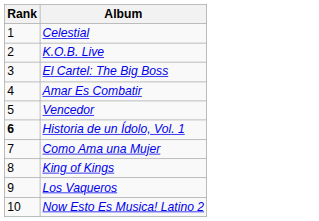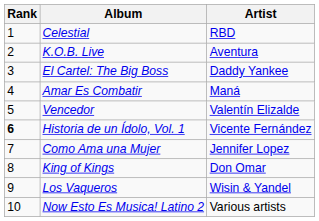 <table class="wikitable sortable">
 <tr>
 <th>Rank</th>
 <th>Album</th>
+<th>Artist</th>
 </tr>
 <tr>
 <td>1</td>
 <td><em><a href='#'>Celestial</a></em></td>
+<td><a href='#'>RBD</a></td>
 </tr>
 <tr>
 <td>2</td>
 <td><em><a href='#'>K.O.B. Live</a></em></td>
+<td><a href='#'>Aventura</a></td>
 </tr>
 <tr>
 <td>3</td>
 <td><em><a href='#'>El Cartel: The Big Boss</a></em></td>
+<td><a href='#'>Daddy Yankee</a></td>
 </tr>
 <tr>
 <td>4</td>
 <td><em><a href='#'>Amar Es Combatir</a></em></td>
+<td><a href='#'>Maná</a></td>
 </tr>
 <tr>
 <td>5</td>
 <td><em><a href='#'>Vencedor</a></em></td>
+<td><a href='#'>Valentín Elizalde</a></td>
 </tr>
 <tr>
 <td><strong>6</strong></td>
 <td><em><a href='#'>Historia de un Ídolo, Vol. 1</a></em></td>
+<td><a href='#'>Vicente Fernández</a></td>
 </tr>
 <tr>
 <td>7</td>
 <td><em><a href='#'>Como Ama una Mujer</a></em></td>
+<td><a href='#'>Jennifer Lopez</a></td>
 </tr>
 <tr>
 <td>8</td>
 <td><em><a href='#'>King of Kings</a></em></td>
+<td><a href='#'>Don Omar</a></td>
 </tr>
 <tr>
 <td>9</td>
 <td><em><a href='#'>Los Vaqueros</a></em></td>
+<td><a href='#'>Wisin & Yandel</a></td>
 </tr>
 <tr>
 <td>10</td>
 <td><em><a href='#'>Now Esto Es Musica! Latino 2</a></em></td>
+<td>Various artists</td>
 </tr>
 </table>
